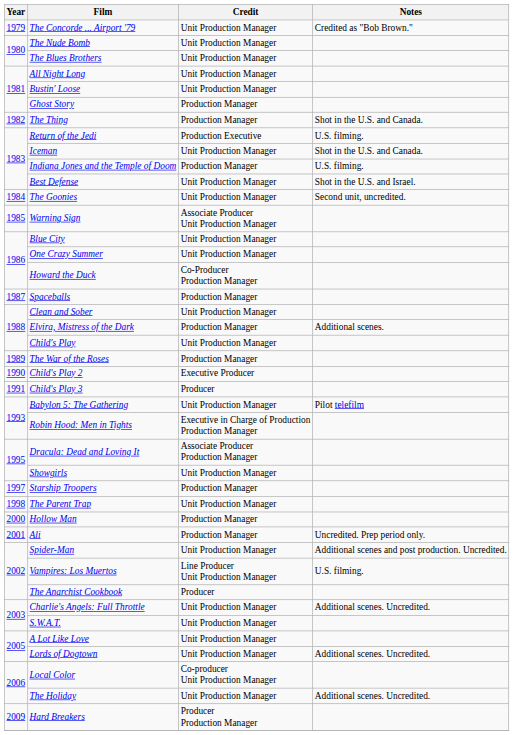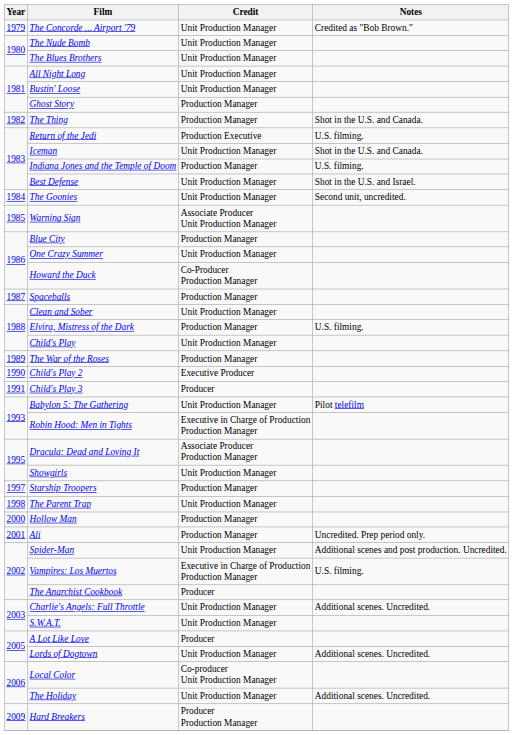 <table class="wikitable" style="font-size: 90%;">
 <tr>
 <th>Year</th>
 <th>Film</th>
 <th>Credit</th>
 <th>Notes</th>
 </tr>
 <tr>
 <td><a href='#'>1979</a></td>
 <td><em><a href='#'>The Concorde ... Airport '79</a></em></td>
 <td>Unit Production Manager</td>
 <td>Credited as "Bob Brown."</td>
 </tr>
 <tr>
 <td rowspan="2"><a href='#'>1980</a></td>
 <td><em><a href='#'>The Nude Bomb</a></em></td>
 <td>Unit Production Manager</td>
 <td></td>
 </tr>
 <tr>
 <td><em><a href='#'>The Blues Brothers</a></em></td>
 <td>Unit Production Manager</td>
 <td></td>
 </tr>
 <tr>
 <td rowspan="3"><a href='#'>1981</a></td>
 <td><em><a href='#'>All Night Long</a></em></td>
 <td>Unit Production Manager</td>
 <td></td>
 </tr>
 <tr>
 <td><em><a href='#'>Bustin' Loose</a></em></td>
 <td>Unit Production Manager</td>
 <td></td>
 </tr>
 <tr>
 <td><em><a href='#'>Ghost Story</a></em></td>
 <td>Production Manager</td>
 <td></td>
 </tr>
 <tr>
 <td><a href='#'>1982</a></td>
 <td><em><a href='#'>The Thing</a></em></td>
 <td>Production Manager</td>
 <td>Shot in the U.S. and Canada.</td>
 </tr>
 <tr>
 <td rowspan="4"><a href='#'>1983</a></td>
 <td><em><a href='#'>Return of the Jedi</a></em></td>
 <td>Production Executive</td>
 <td>U.S. filming.</td>
 </tr>
 <tr>
 <td><em><a href='#'>Iceman</a></em></td>
 <td>Unit Production Manager</td>
 <td>Shot in the U.S. and Canada.</td>
 </tr>
 <tr>
 <td><em><a href='#'>Indiana Jones and the Temple of Doom</a></em></td>
 <td>Production Manager</td>
 <td>U.S. filming.</td>
 </tr>
 <tr>
 <td><em><a href='#'>Best Defense</a></em></td>
 <td>Unit Production Manager</td>
 <td>Shot in the U.S. and Israel.</td>
 </tr>
 <tr>
 <td><a href='#'>1984</a></td>
 <td><em><a href='#'>The Goonies</a></em></td>
 <td>Unit Production Manager</td>
 <td>Second unit, uncredited.</td>
 </tr>
 <tr>
 <td><a href='#'>1985</a></td>
 <td><em><a href='#'>Warning Sign</a></em></td>
 <td>Associate Producer<br>Unit Production Manager</td>
 <td></td>
 </tr>
 <tr>
 <td rowspan="3"><a href='#'>1986</a></td>
 <td><em><a href='#'>Blue City</a></em></td>
-<td>Unit Production Manager</td>
+<td>Production Manager</td>
 <td></td>
 </tr>
 <tr>
 <td><em><a href='#'>One Crazy Summer</a></em></td>
 <td>Unit Production Manager</td>
 <td></td>
 </tr>
 <tr>
 <td><em><a href='#'>Howard the Duck</a></em></td>
 <td>Co-Producer<br>Production Manager</td>
 <td></td>
 </tr>
 <tr>
 <td><a href='#'>1987</a></td>
 <td><em><a href='#'>Spaceballs</a></em></td>
 <td>Production Manager</td>
 <td></td>
 </tr>
 <tr>
 <td rowspan="3"><a href='#'>1988</a></td>
 <td><em><a href='#'>Clean and Sober</a></em></td>
 <td>Unit Production Manager</td>
 <td></td>
 </tr>
 <tr>
 <td><em><a href='#'>Elvira, Mistress of the Dark</a></em></td>
 <td>Production Manager</td>
-<td>Additional scenes.</td>
+<td>U.S. filming.</td>
 </tr>
 <tr>
 <td><em><a href='#'>Child's Play</a></em></td>
 <td>Unit Production Manager</td>
 <td></td>
 </tr>
 <tr>
 <td><a href='#'>1989</a></td>
 <td><em><a href='#'>The War of the Roses</a></em></td>
 <td>Production Manager</td>
 <td></td>
 </tr>
 <tr>
 <td><a href='#'>1990</a></td>
 <td><em><a href='#'>Child's Play 2</a></em></td>
 <td>Executive Producer</td>
 <td></td>
 </tr>
 <tr>
 <td><a href='#'>1991</a></td>
 <td><em><a href='#'>Child's Play 3</a></em></td>
 <td>Producer</td>
 <td></td>
 </tr>
 <tr>
 <td rowspan="2"><a href='#'>1993</a></td>
 <td><em><a href='#'>Babylon 5: The Gathering</a></em></td>
 <td>Unit Production Manager</td>
 <td>Pilot <a href='#'>telefilm</a></td>
 </tr>
 <tr>
 <td><em><a href='#'>Robin Hood: Men in Tights</a></em></td>
 <td>Executive in Charge of Production<br>Production Manager</td>
 <td></td>
 </tr>
 <tr>
 <td rowspan="2"><a href='#'>1995</a></td>
 <td><em><a href='#'>Dracula: Dead and Loving It</a></em></td>
 <td>Associate Producer<br>Production Manager</td>
 <td></td>
 </tr>
 <tr>
 <td><em><a href='#'>Showgirls</a></em></td>
 <td>Unit Production Manager</td>
 <td></td>
 </tr>
 <tr>
 <td><a href='#'>1997</a></td>
 <td><em><a href='#'>Starship Troopers</a></em></td>
 <td>Production Manager</td>
 <td></td>
 </tr>
 <tr>
 <td><a href='#'>1998</a></td>
 <td><em><a href='#'>The Parent Trap</a></em></td>
 <td>Unit Production Manager</td>
 <td></td>
 </tr>
 <tr>
 <td><a href='#'>2000</a></td>
 <td><em><a href='#'>Hollow Man</a></em></td>
 <td>Production Manager</td>
 <td></td>
 </tr>
 <tr>
 <td><a href='#'>2001</a></td>
 <td><em><a href='#'>Ali</a></em></td>
 <td>Production Manager</td>
 <td>Uncredited. Prep period only.</td>
 </tr>
 <tr>
 <td rowspan="3"><a href='#'>2002</a></td>
 <td><em><a href='#'>Spider-Man</a></em></td>
 <td>Unit Production Manager</td>
 <td>Additional scenes and post production. Uncredited.</td>
 </tr>
 <tr>
 <td><em><a href='#'>Vampires: Los Muertos</a></em></td>
-<td>Line Producer<br>Unit Production Manager</td>
+<td>Executive in Charge of Production<br>Production Manager</td>
 <td>U.S. filming.</td>
 </tr>
 <tr>
 <td><em><a href='#'>The Anarchist Cookbook</a></em></td>
 <td>Producer</td>
 <td></td>
 </tr>
 <tr>
 <td rowspan ="2"><a href='#'>2003</a></td>
 <td><em><a href='#'>Charlie's Angels: Full Throttle</a></em></td>
 <td>Unit Production Manager</td>
 <td>Additional scenes. Uncredited.</td>
 </tr>
 <tr>
 <td><em><a href='#'>S.W.A.T.</a></em></td>
 <td>Unit Production Manager</td>
 <td></td>
 </tr>
 <tr>
 <td rowspan="2"><a href='#'>2005</a></td>
 <td><em><a href='#'>A Lot Like Love</a></em></td>
-<td>Unit Production Manager</td>
+<td>Producer</td>
 <td></td>
 </tr>
 <tr>
 <td><em><a href='#'>Lords of Dogtown</a></em></td>
 <td>Unit Production Manager</td>
 <td>Additional scenes. Uncredited.</td>
 </tr>
 <tr>
 <td rowspan="2"><a href='#'>2006</a></td>
 <td><em><a href='#'>Local Color</a></em></td>
 <td>Co-producer<br>Unit Production Manager</td>
 <td></td>
 </tr>
 <tr>
 <td><em><a href='#'>The Holiday</a></em></td>
 <td>Unit Production Manager</td>
 <td>Additional scenes. Uncredited.</td>
 </tr>
 <tr>
 <td><a href='#'>2009</a></td>
 <td><em><a href='#'>Hard Breakers</a></em></td>
 <td>Producer<br>Production Manager</td>
 <td></td>
 </tr>
 <tr>
 </tr>
 </table>
